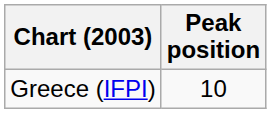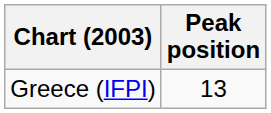 <table class="wikitable">
 <tr>
 <th>Chart (2003)</th>
 <th>Peak<br>position</th>
 </tr>
 <tr>
 <td>Greece (<a href='#'>IFPI</a>)</td>
-<td align="center">10</td>
+<td align="center">13</td>
 </tr>
 </table>
